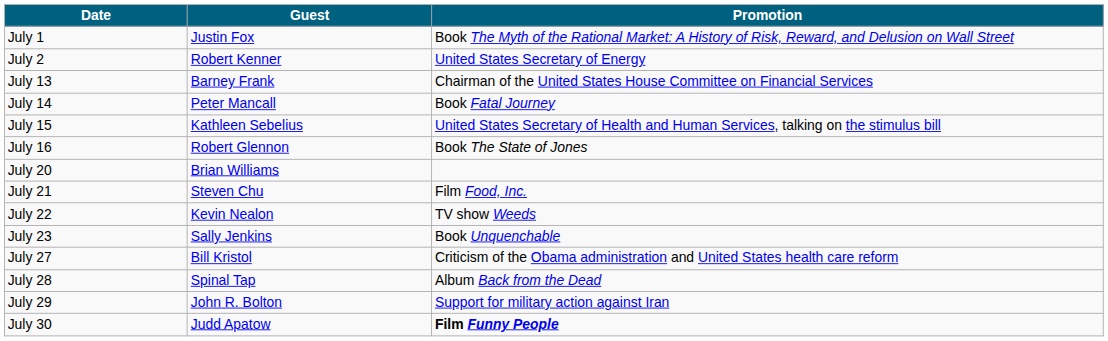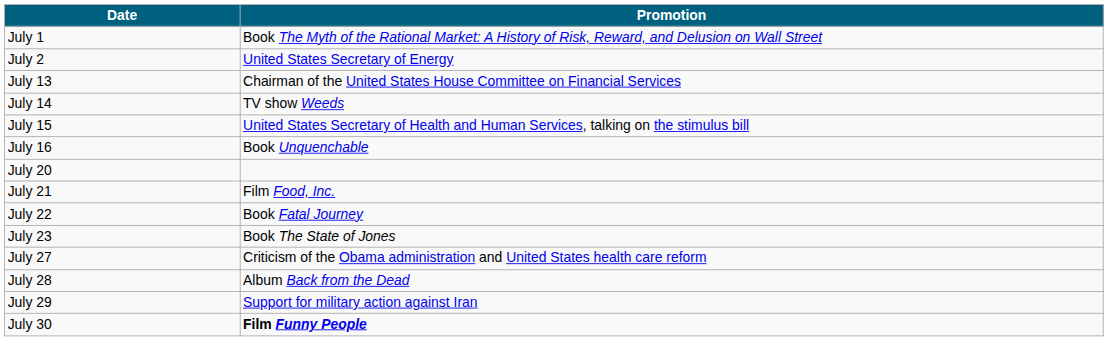 <table class="wikitable" width="100%">
 <tr bgcolor="#CCCCCC">
 <th width="15%" style="background:#006080; color:#FFFFFF">Date</th>
-<th width="20%" style="background:#006080; color:#FFFFFF">Guest</th>
 <th width="55%" style="background:#006080; color:#FFFFFF">Promotion</th>
 </tr>
 <tr>
 <td>July 1</td>
-<td><a href='#'>Justin Fox</a></td>
 <td>Book <em><a href='#'>The Myth of the Rational Market: A History of Risk, Reward, and Delusion on Wall Street</a></em></td>
 </tr>
 <tr>
 <td>July 2</td>
-<td><a href='#'>Robert Kenner</a></td>
 <td><a href='#'>United States Secretary of Energy</a></td>
 </tr>
 <tr>
 <td>July 13</td>
-<td><a href='#'>Barney Frank</a></td>
 <td>Chairman of the <a href='#'>United States House Committee on Financial Services</a></td>
 </tr>
 <tr>
 <td>July 14</td>
-<td><a href='#'>Peter Mancall</a></td>
-<td>Book <em><a href='#'>Fatal Journey</a></em></td>
+<td>TV show <em><a href='#'>Weeds</a></em></td>
 </tr>
 <tr>
 <td>July 15</td>
-<td><a href='#'>Kathleen Sebelius</a></td>
 <td><a href='#'>United States Secretary of Health and Human Services</a>, talking on <a href='#'>the stimulus bill</a></td>
 </tr>
 <tr>
 <td>July 16</td>
-<td><a href='#'>Robert Glennon</a></td>
-<td>Book <em>The State of Jones</em></td>
+<td>Book <em><a href='#'>Unquenchable</a></em></td>
 </tr>
 <tr>
 <td>July 20</td>
-<td><a href='#'>Brian Williams</a></td>
 <td></td>
 </tr>
 <tr>
 <td>July 21</td>
-<td><a href='#'>Steven Chu</a></td>
 <td>Film <em><a href='#'>Food, Inc.</a></em></td>
 </tr>
 <tr>
 <td>July 22</td>
-<td><a href='#'>Kevin Nealon</a></td>
-<td>TV show <em><a href='#'>Weeds</a></em></td>
+<td>Book <em><a href='#'>Fatal Journey</a></em></td>
 </tr>
 <tr>
 <td>July 23</td>
-<td><a href='#'>Sally Jenkins</a></td>
-<td>Book <em><a href='#'>Unquenchable</a></em></td>
+<td>Book <em>The State of Jones</em></td>
 </tr>
 <tr>
 <td>July 27</td>
-<td><a href='#'>Bill Kristol</a></td>
 <td>Criticism of the <a href='#'>Obama administration</a> and <a href='#'>United States health care reform</a></td>
 </tr>
 <tr>
 <td>July 28</td>
-<td><a href='#'>Spinal Tap</a></td>
 <td>Album <em><a href='#'>Back from the Dead</a></em></td>
 </tr>
 <tr>
 <td>July 29</td>
-<td><a href='#'>John R. Bolton</a></td>
 <td><a href='#'>Support for military action against Iran</a></td>
 </tr>
 <tr>
 <td>July 30</td>
-<td><a href='#'>Judd Apatow</a></td>
 <td><strong>Film <em><a href='#'>Funny People</a></em></strong></td>
 </tr>
 </table>
